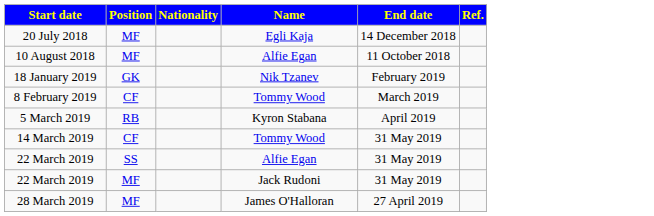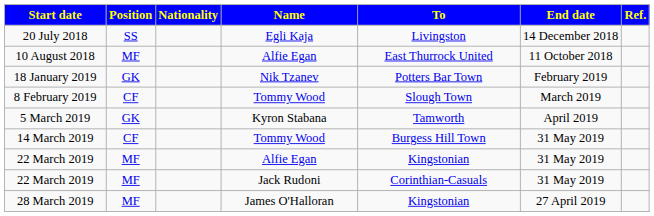 <table class="wikitable"  style="text-align:center; font-size:90%; ">
 <tr>
 <th style="background:#0000ff; color:#FFFF00; width:110px;">Start date</th>
 <th style="background:#0000ff; color:#FFFF00; width:50px;">Position</th>
 <th style="background:#0000ff; color:#FFFF00; width:50px;">Nationality</th>
 <th style="background:#0000ff; color:#FFFF00; width:150px;">Name</th>
+<th style="background:#0000ff; color:#FFFF00; width:180px;">To</th>
 <th style="background:#0000ff; color:#FFFF00; width:110px;">End date</th>
 <th style="background:#0000ff; color:#FFFF00; width:25px;">Ref.</th>
 </tr>
 <tr>
 <td>20 July 2018</td>
-<td><a href='#'>MF</a></td>
+<td><a href='#'>SS</a></td>
 <td></td>
 <td><a href='#'>Egli Kaja</a></td>
+<td> <a href='#'>Livingston</a></td>
 <td>14 December 2018</td>
 <td></td>
 </tr>
 <tr>
 <td>10 August 2018</td>
 <td><a href='#'>MF</a></td>
 <td></td>
 <td><a href='#'>Alfie Egan</a></td>
+<td><a href='#'>East Thurrock United</a></td>
 <td>11 October 2018</td>
 <td></td>
 </tr>
 <tr>
 <td>18 January 2019</td>
 <td><a href='#'>GK</a></td>
 <td></td>
 <td><a href='#'>Nik Tzanev</a></td>
+<td><a href='#'>Potters Bar Town</a></td>
 <td>February 2019</td>
 <td></td>
 </tr>
 <tr>
 <td>8 February 2019</td>
 <td><a href='#'>CF</a></td>
 <td></td>
 <td><a href='#'>Tommy Wood</a></td>
+<td><a href='#'>Slough Town</a></td>
 <td>March 2019</td>
 <td></td>
 </tr>
 <tr>
 <td>5 March 2019</td>
-<td><a href='#'>RB</a></td>
+<td><a href='#'>GK</a></td>
 <td></td>
 <td>Kyron Stabana</td>
+<td><a href='#'>Tamworth</a></td>
 <td>April 2019</td>
 <td></td>
 </tr>
 <tr>
 <td>14 March 2019</td>
 <td><a href='#'>CF</a></td>
 <td></td>
 <td><a href='#'>Tommy Wood</a></td>
+<td><a href='#'>Burgess Hill Town</a></td>
 <td>31 May 2019</td>
 <td></td>
 </tr>
 <tr>
 <td>22 March 2019</td>
-<td><a href='#'>SS</a></td>
+<td><a href='#'>MF</a></td>
 <td></td>
 <td><a href='#'>Alfie Egan</a></td>
+<td><a href='#'>Kingstonian</a></td>
 <td>31 May 2019</td>
 <td></td>
 </tr>
 <tr>
 <td>22 March 2019</td>
 <td><a href='#'>MF</a></td>
 <td></td>
 <td>Jack Rudoni</td>
+<td><a href='#'>Corinthian-Casuals</a></td>
 <td>31 May 2019</td>
 <td></td>
 </tr>
 <tr>
 <td>28 March 2019</td>
 <td><a href='#'>MF</a></td>
 <td></td>
 <td>James O'Halloran</td>
+<td><a href='#'>Kingstonian</a></td>
 <td>27 April 2019</td>
 <td></td>
 </tr>
 </table>
